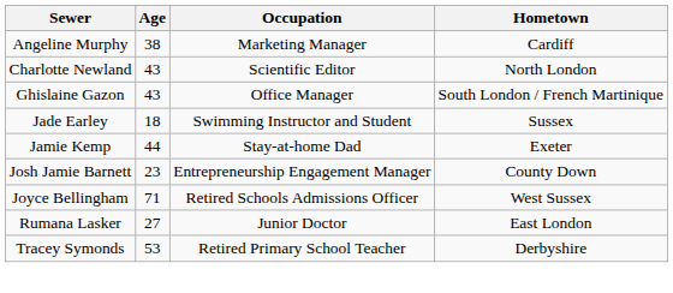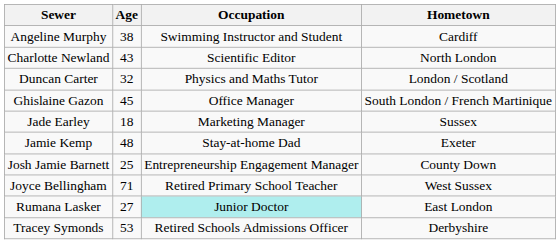 <table class="wikitable" style="text-align:center">
 <tr>
 <th>Sewer</th>
 <th>Age</th>
 <th>Occupation</th>
 <th>Hometown</th>
 </tr>
 <tr>
 <td>Angeline Murphy</td>
 <td>38</td>
-<td>Marketing Manager</td>
+<td>Swimming Instructor and Student</td>
 <td>Cardiff</td>
 </tr>
 <tr>
 <td>Charlotte Newland</td>
 <td>43</td>
 <td>Scientific Editor</td>
 <td>North London</td>
 </tr>
 <tr>
+<td>Duncan Carter</td>
+<td>32</td>
+<td>Physics and Maths Tutor</td>
+<td>London / Scotland</td>
+</tr>
+<tr>
 <td>Ghislaine Gazon</td>
-<td>43</td>
+<td>45</td>
 <td>Office Manager</td>
 <td>South London / French Martinique</td>
 </tr>
 <tr>
 <td>Jade Earley</td>
 <td>18</td>
-<td>Swimming Instructor and Student</td>
+<td>Marketing Manager</td>
 <td>Sussex</td>
 </tr>
 <tr>
 <td>Jamie Kemp</td>
-<td>44</td>
+<td>48</td>
 <td>Stay-at-home Dad</td>
 <td>Exeter</td>
 </tr>
 <tr>
 <td>Josh Jamie Barnett</td>
-<td>23</td>
+<td>25</td>
 <td>Entrepreneurship Engagement Manager</td>
 <td>County Down</td>
 </tr>
 <tr>
 <td>Joyce Bellingham</td>
 <td>71</td>
-<td>Retired Schools Admissions Officer</td>
+<td>Retired Primary School Teacher</td>
 <td>West Sussex</td>
 </tr>
 <tr>
 <td>Rumana Lasker</td>
 <td>27</td>
-<td>Junior Doctor</td>
+<td style="background: paleturquoise;">Junior Doctor</td>
 <td>East London</td>
 </tr>
 <tr>
 <td>Tracey Symonds</td>
 <td>53</td>
-<td>Retired Primary School Teacher</td>
+<td>Retired Schools Admissions Officer</td>
 <td>Derbyshire</td>
 </tr>
 </table>
